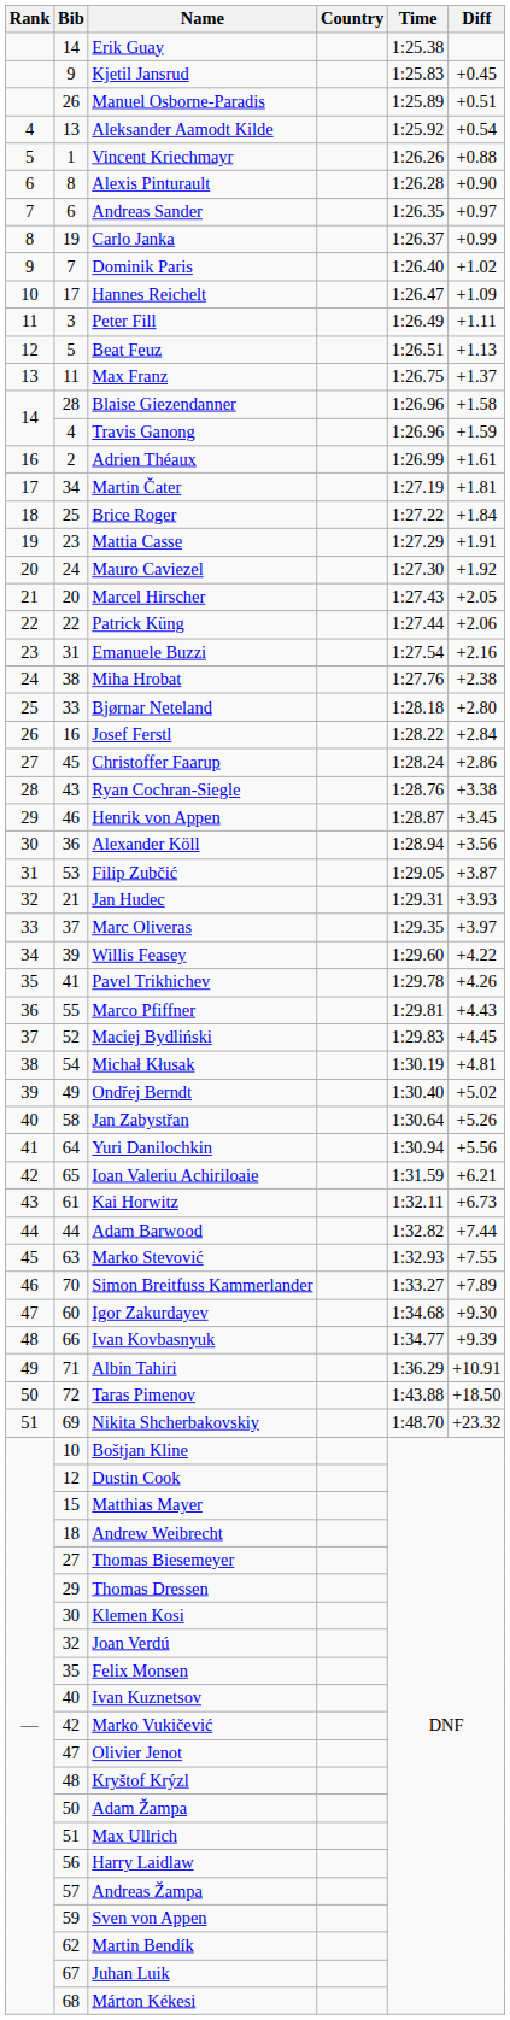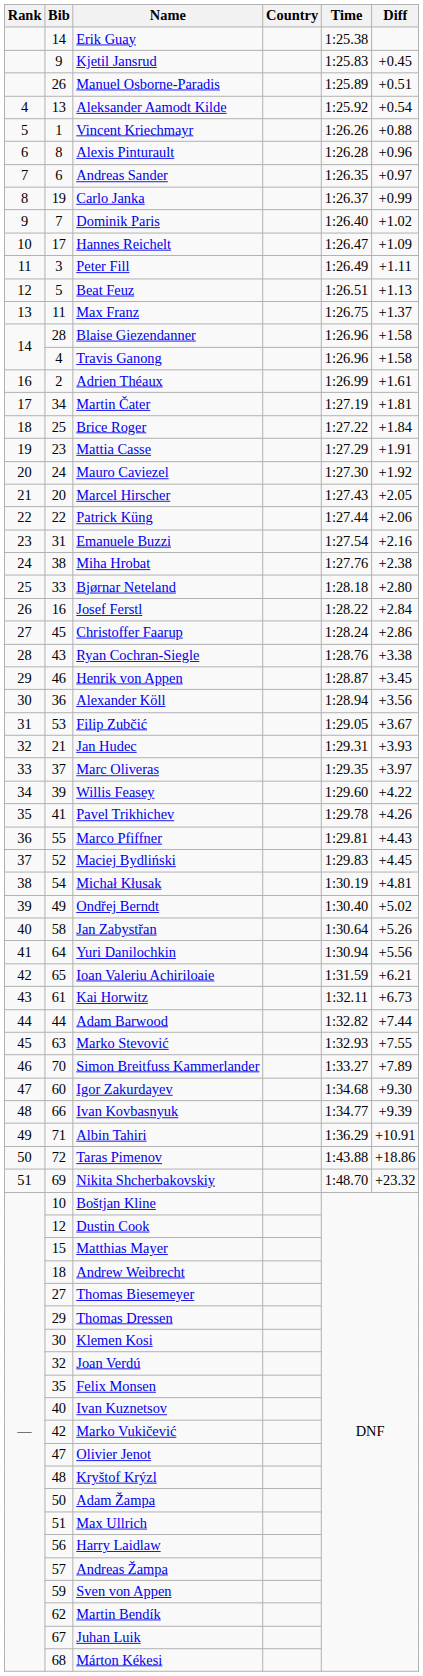 <table class="wikitable sortable" style="text-align:center">
 <tr>
 <th>Rank</th>
 <th>Bib</th>
 <th>Name</th>
 <th>Country</th>
 <th>Time</th>
 <th>Diff</th>
 </tr>
 <tr>
 <td></td>
 <td>14</td>
 <td align=left><a href='#'>Erik Guay</a></td>
 <td align=left></td>
 <td>1:25.38</td>
 <td></td>
 </tr>
 <tr>
 <td></td>
 <td>9</td>
 <td align=left><a href='#'>Kjetil Jansrud</a></td>
 <td align=left></td>
 <td>1:25.83</td>
 <td>+0.45</td>
 </tr>
 <tr>
 <td></td>
 <td>26</td>
 <td align=left><a href='#'>Manuel Osborne-Paradis</a></td>
 <td align=left></td>
 <td>1:25.89</td>
 <td>+0.51</td>
 </tr>
 <tr>
 <td>4</td>
 <td>13</td>
 <td align=left><a href='#'>Aleksander Aamodt Kilde</a></td>
 <td align=left></td>
 <td>1:25.92</td>
 <td>+0.54</td>
 </tr>
 <tr>
 <td>5</td>
 <td>1</td>
 <td align=left><a href='#'>Vincent Kriechmayr</a></td>
 <td align=left></td>
 <td>1:26.26</td>
 <td>+0.88</td>
 </tr>
 <tr>
 <td>6</td>
 <td>8</td>
 <td align=left><a href='#'>Alexis Pinturault</a></td>
 <td align=left></td>
 <td>1:26.28</td>
-<td>+0.90</td>
+<td>+0.96</td>
 </tr>
 <tr>
 <td>7</td>
 <td>6</td>
 <td align=left><a href='#'>Andreas Sander</a></td>
 <td align=left></td>
 <td>1:26.35</td>
 <td>+0.97</td>
 </tr>
 <tr>
 <td>8</td>
 <td>19</td>
 <td align=left><a href='#'>Carlo Janka</a></td>
 <td align=left></td>
 <td>1:26.37</td>
 <td>+0.99</td>
 </tr>
 <tr>
 <td>9</td>
 <td>7</td>
 <td align=left><a href='#'>Dominik Paris</a></td>
 <td align=left></td>
 <td>1:26.40</td>
 <td>+1.02</td>
 </tr>
 <tr>
 <td>10</td>
 <td>17</td>
 <td align=left><a href='#'>Hannes Reichelt</a></td>
 <td align=left></td>
 <td>1:26.47</td>
 <td>+1.09</td>
 </tr>
 <tr>
 <td>11</td>
 <td>3</td>
 <td align=left><a href='#'>Peter Fill</a></td>
 <td align=left></td>
 <td>1:26.49</td>
 <td>+1.11</td>
 </tr>
 <tr>
 <td>12</td>
 <td>5</td>
 <td align=left><a href='#'>Beat Feuz</a></td>
 <td align=left></td>
 <td>1:26.51</td>
 <td>+1.13</td>
 </tr>
 <tr>
 <td>13</td>
 <td>11</td>
 <td align=left><a href='#'>Max Franz</a></td>
 <td align=left></td>
 <td>1:26.75</td>
 <td>+1.37</td>
 </tr>
 <tr>
 <td rowspan=2>14</td>
 <td>28</td>
 <td align=left><a href='#'>Blaise Giezendanner</a></td>
 <td align=left></td>
 <td>1:26.96</td>
 <td>+1.58</td>
 </tr>
 <tr>
 <td>4</td>
 <td align=left><a href='#'>Travis Ganong</a></td>
 <td align=left></td>
 <td>1:26.96</td>
-<td>+1.59</td>
+<td>+1.58</td>
 </tr>
 <tr>
 <td>16</td>
 <td>2</td>
 <td align=left><a href='#'>Adrien Théaux</a></td>
 <td align=left></td>
 <td>1:26.99</td>
 <td>+1.61</td>
 </tr>
 <tr>
 <td>17</td>
 <td>34</td>
 <td align=left><a href='#'>Martin Čater</a></td>
 <td align=left></td>
 <td>1:27.19</td>
 <td>+1.81</td>
 </tr>
 <tr>
 <td>18</td>
 <td>25</td>
 <td align=left><a href='#'>Brice Roger</a></td>
 <td align=left></td>
 <td>1:27.22</td>
 <td>+1.84</td>
 </tr>
 <tr>
 <td>19</td>
 <td>23</td>
 <td align=left><a href='#'>Mattia Casse</a></td>
 <td align=left></td>
 <td>1:27.29</td>
 <td>+1.91</td>
 </tr>
 <tr>
 <td>20</td>
 <td>24</td>
 <td align=left><a href='#'>Mauro Caviezel</a></td>
 <td align=left></td>
 <td>1:27.30</td>
 <td>+1.92</td>
 </tr>
 <tr>
 <td>21</td>
 <td>20</td>
 <td align=left><a href='#'>Marcel Hirscher</a></td>
 <td align=left></td>
 <td>1:27.43</td>
 <td>+2.05</td>
 </tr>
 <tr>
 <td>22</td>
 <td>22</td>
 <td align=left><a href='#'>Patrick Küng</a></td>
 <td align=left></td>
 <td>1:27.44</td>
 <td>+2.06</td>
 </tr>
 <tr>
 <td>23</td>
 <td>31</td>
 <td align=left><a href='#'>Emanuele Buzzi</a></td>
 <td align=left></td>
 <td>1:27.54</td>
 <td>+2.16</td>
 </tr>
 <tr>
 <td>24</td>
 <td>38</td>
 <td align=left><a href='#'>Miha Hrobat</a></td>
 <td align=left></td>
 <td>1:27.76</td>
 <td>+2.38</td>
 </tr>
 <tr>
 <td>25</td>
 <td>33</td>
 <td align=left><a href='#'>Bjørnar Neteland</a></td>
 <td align=left></td>
 <td>1:28.18</td>
 <td>+2.80</td>
 </tr>
 <tr>
 <td>26</td>
 <td>16</td>
 <td align=left><a href='#'>Josef Ferstl</a></td>
 <td align=left></td>
 <td>1:28.22</td>
 <td>+2.84</td>
 </tr>
 <tr>
 <td>27</td>
 <td>45</td>
 <td align=left><a href='#'>Christoffer Faarup</a></td>
 <td align=left></td>
 <td>1:28.24</td>
 <td>+2.86</td>
 </tr>
 <tr>
 <td>28</td>
 <td>43</td>
 <td align=left><a href='#'>Ryan Cochran-Siegle</a></td>
 <td align=left></td>
 <td>1:28.76</td>
 <td>+3.38</td>
 </tr>
 <tr>
 <td>29</td>
 <td>46</td>
 <td align=left><a href='#'>Henrik von Appen</a></td>
 <td align=left></td>
 <td>1:28.87</td>
 <td>+3.45</td>
 </tr>
 <tr>
 <td>30</td>
 <td>36</td>
 <td align=left><a href='#'>Alexander Köll</a></td>
 <td align=left></td>
 <td>1:28.94</td>
 <td>+3.56</td>
 </tr>
 <tr>
 <td>31</td>
 <td>53</td>
 <td align=left><a href='#'>Filip Zubčić</a></td>
 <td align=left></td>
 <td>1:29.05</td>
-<td>+3.87</td>
+<td>+3.67</td>
 </tr>
 <tr>
 <td>32</td>
 <td>21</td>
 <td align=left><a href='#'>Jan Hudec</a></td>
 <td align=left></td>
 <td>1:29.31</td>
 <td>+3.93</td>
 </tr>
 <tr>
 <td>33</td>
 <td>37</td>
 <td align=left><a href='#'>Marc Oliveras</a></td>
 <td align=left></td>
 <td>1:29.35</td>
 <td>+3.97</td>
 </tr>
 <tr>
 <td>34</td>
 <td>39</td>
 <td align=left><a href='#'>Willis Feasey</a></td>
 <td align=left></td>
 <td>1:29.60</td>
 <td>+4.22</td>
 </tr>
 <tr>
 <td>35</td>
 <td>41</td>
 <td align=left><a href='#'>Pavel Trikhichev</a></td>
 <td align=left></td>
 <td>1:29.78</td>
 <td>+4.26</td>
 </tr>
 <tr>
 <td>36</td>
 <td>55</td>
 <td align=left><a href='#'>Marco Pfiffner</a></td>
 <td align=left></td>
 <td>1:29.81</td>
 <td>+4.43</td>
 </tr>
 <tr>
 <td>37</td>
 <td>52</td>
 <td align=left><a href='#'>Maciej Bydliński</a></td>
 <td align=left></td>
 <td>1:29.83</td>
 <td>+4.45</td>
 </tr>
 <tr>
 <td>38</td>
 <td>54</td>
 <td align=left><a href='#'>Michał Kłusak</a></td>
 <td align=left></td>
 <td>1:30.19</td>
 <td>+4.81</td>
 </tr>
 <tr>
 <td>39</td>
 <td>49</td>
 <td align=left><a href='#'>Ondřej Berndt</a></td>
 <td align=left></td>
 <td>1:30.40</td>
 <td>+5.02</td>
 </tr>
 <tr>
 <td>40</td>
 <td>58</td>
 <td align=left><a href='#'>Jan Zabystřan</a></td>
 <td align=left></td>
 <td>1:30.64</td>
 <td>+5.26</td>
 </tr>
 <tr>
 <td>41</td>
 <td>64</td>
 <td align=left><a href='#'>Yuri Danilochkin</a></td>
 <td align=left></td>
 <td>1:30.94</td>
 <td>+5.56</td>
 </tr>
 <tr>
 <td>42</td>
 <td>65</td>
 <td align=left><a href='#'>Ioan Valeriu Achiriloaie</a></td>
 <td align=left></td>
 <td>1:31.59</td>
 <td>+6.21</td>
 </tr>
 <tr>
 <td>43</td>
 <td>61</td>
 <td align=left><a href='#'>Kai Horwitz</a></td>
 <td align=left></td>
 <td>1:32.11</td>
 <td>+6.73</td>
 </tr>
 <tr>
 <td>44</td>
 <td>44</td>
 <td align=left><a href='#'>Adam Barwood</a></td>
 <td align=left></td>
 <td>1:32.82</td>
 <td>+7.44</td>
 </tr>
 <tr>
 <td>45</td>
 <td>63</td>
 <td align=left><a href='#'>Marko Stevović</a></td>
 <td align=left></td>
 <td>1:32.93</td>
 <td>+7.55</td>
 </tr>
 <tr>
 <td>46</td>
 <td>70</td>
 <td align=left><a href='#'>Simon Breitfuss Kammerlander</a></td>
 <td align=left></td>
 <td>1:33.27</td>
 <td>+7.89</td>
 </tr>
 <tr>
 <td>47</td>
 <td>60</td>
 <td align=left><a href='#'>Igor Zakurdayev</a></td>
 <td align=left></td>
 <td>1:34.68</td>
 <td>+9.30</td>
 </tr>
 <tr>
 <td>48</td>
 <td>66</td>
 <td align=left><a href='#'>Ivan Kovbasnyuk</a></td>
 <td align=left></td>
 <td>1:34.77</td>
 <td>+9.39</td>
 </tr>
 <tr>
 <td>49</td>
 <td>71</td>
 <td align=left><a href='#'>Albin Tahiri</a></td>
 <td align=left></td>
 <td>1:36.29</td>
 <td>+10.91</td>
 </tr>
 <tr>
 <td>50</td>
 <td>72</td>
 <td align=left><a href='#'>Taras Pimenov</a></td>
 <td align=left></td>
 <td>1:43.88</td>
-<td>+18.50</td>
+<td>+18.86</td>
 </tr>
 <tr>
 <td>51</td>
 <td>69</td>
 <td align=left><a href='#'>Nikita Shcherbakovskiy</a></td>
 <td align=left></td>
 <td>1:48.70</td>
 <td>+23.32</td>
 </tr>
 <tr>
 <td rowspan=21>—</td>
 <td>10</td>
 <td align=left><a href='#'>Boštjan Kline</a></td>
 <td align=left></td>
 <td rowspan=21 colspan=2>DNF</td>
 </tr>
 <tr>
 <td>12</td>
 <td align=left><a href='#'>Dustin Cook</a></td>
 <td align=left></td>
 </tr>
 <tr>
 <td>15</td>
 <td align=left><a href='#'>Matthias Mayer</a></td>
 <td align=left></td>
 </tr>
 <tr>
 <td>18</td>
 <td align=left><a href='#'>Andrew Weibrecht</a></td>
 <td align=left></td>
 </tr>
 <tr>
 <td>27</td>
 <td align=left><a href='#'>Thomas Biesemeyer</a></td>
 <td align=left></td>
 </tr>
 <tr>
 <td>29</td>
 <td align=left><a href='#'>Thomas Dressen</a></td>
 <td align=left></td>
 </tr>
 <tr>
 <td>30</td>
 <td align=left><a href='#'>Klemen Kosi</a></td>
 <td align=left></td>
 </tr>
 <tr>
 <td>32</td>
 <td align=left><a href='#'>Joan Verdú</a></td>
 <td align=left></td>
 </tr>
 <tr>
 <td>35</td>
 <td align=left><a href='#'>Felix Monsen</a></td>
 <td align=left></td>
 </tr>
 <tr>
 <td>40</td>
 <td align=left><a href='#'>Ivan Kuznetsov</a></td>
 <td align=left></td>
 </tr>
 <tr>
 <td>42</td>
 <td align=left><a href='#'>Marko Vukičević</a></td>
 <td align=left></td>
 </tr>
 <tr>
 <td>47</td>
 <td align=left><a href='#'>Olivier Jenot</a></td>
 <td align=left></td>
 </tr>
 <tr>
 <td>48</td>
 <td align=left><a href='#'>Kryštof Krýzl</a></td>
 <td align=left></td>
 </tr>
 <tr>
 <td>50</td>
 <td align=left><a href='#'>Adam Žampa</a></td>
 <td align=left></td>
 </tr>
 <tr>
 <td>51</td>
 <td align=left><a href='#'>Max Ullrich</a></td>
 <td align=left></td>
 </tr>
 <tr>
 <td>56</td>
 <td align=left><a href='#'>Harry Laidlaw</a></td>
 <td align=left></td>
 </tr>
 <tr>
 <td>57</td>
 <td align=left><a href='#'>Andreas Žampa</a></td>
 <td align=left></td>
 </tr>
 <tr>
 <td>59</td>
 <td align=left><a href='#'>Sven von Appen</a></td>
 <td align=left></td>
 </tr>
 <tr>
 <td>62</td>
 <td align=left><a href='#'>Martin Bendík</a></td>
 <td align=left></td>
 </tr>
 <tr>
 <td>67</td>
 <td align=left><a href='#'>Juhan Luik</a></td>
 <td align=left></td>
 </tr>
 <tr>
 <td>68</td>
 <td align=left><a href='#'>Márton Kékesi</a></td>
 <td align=left></td>
 </tr>
 </table>
